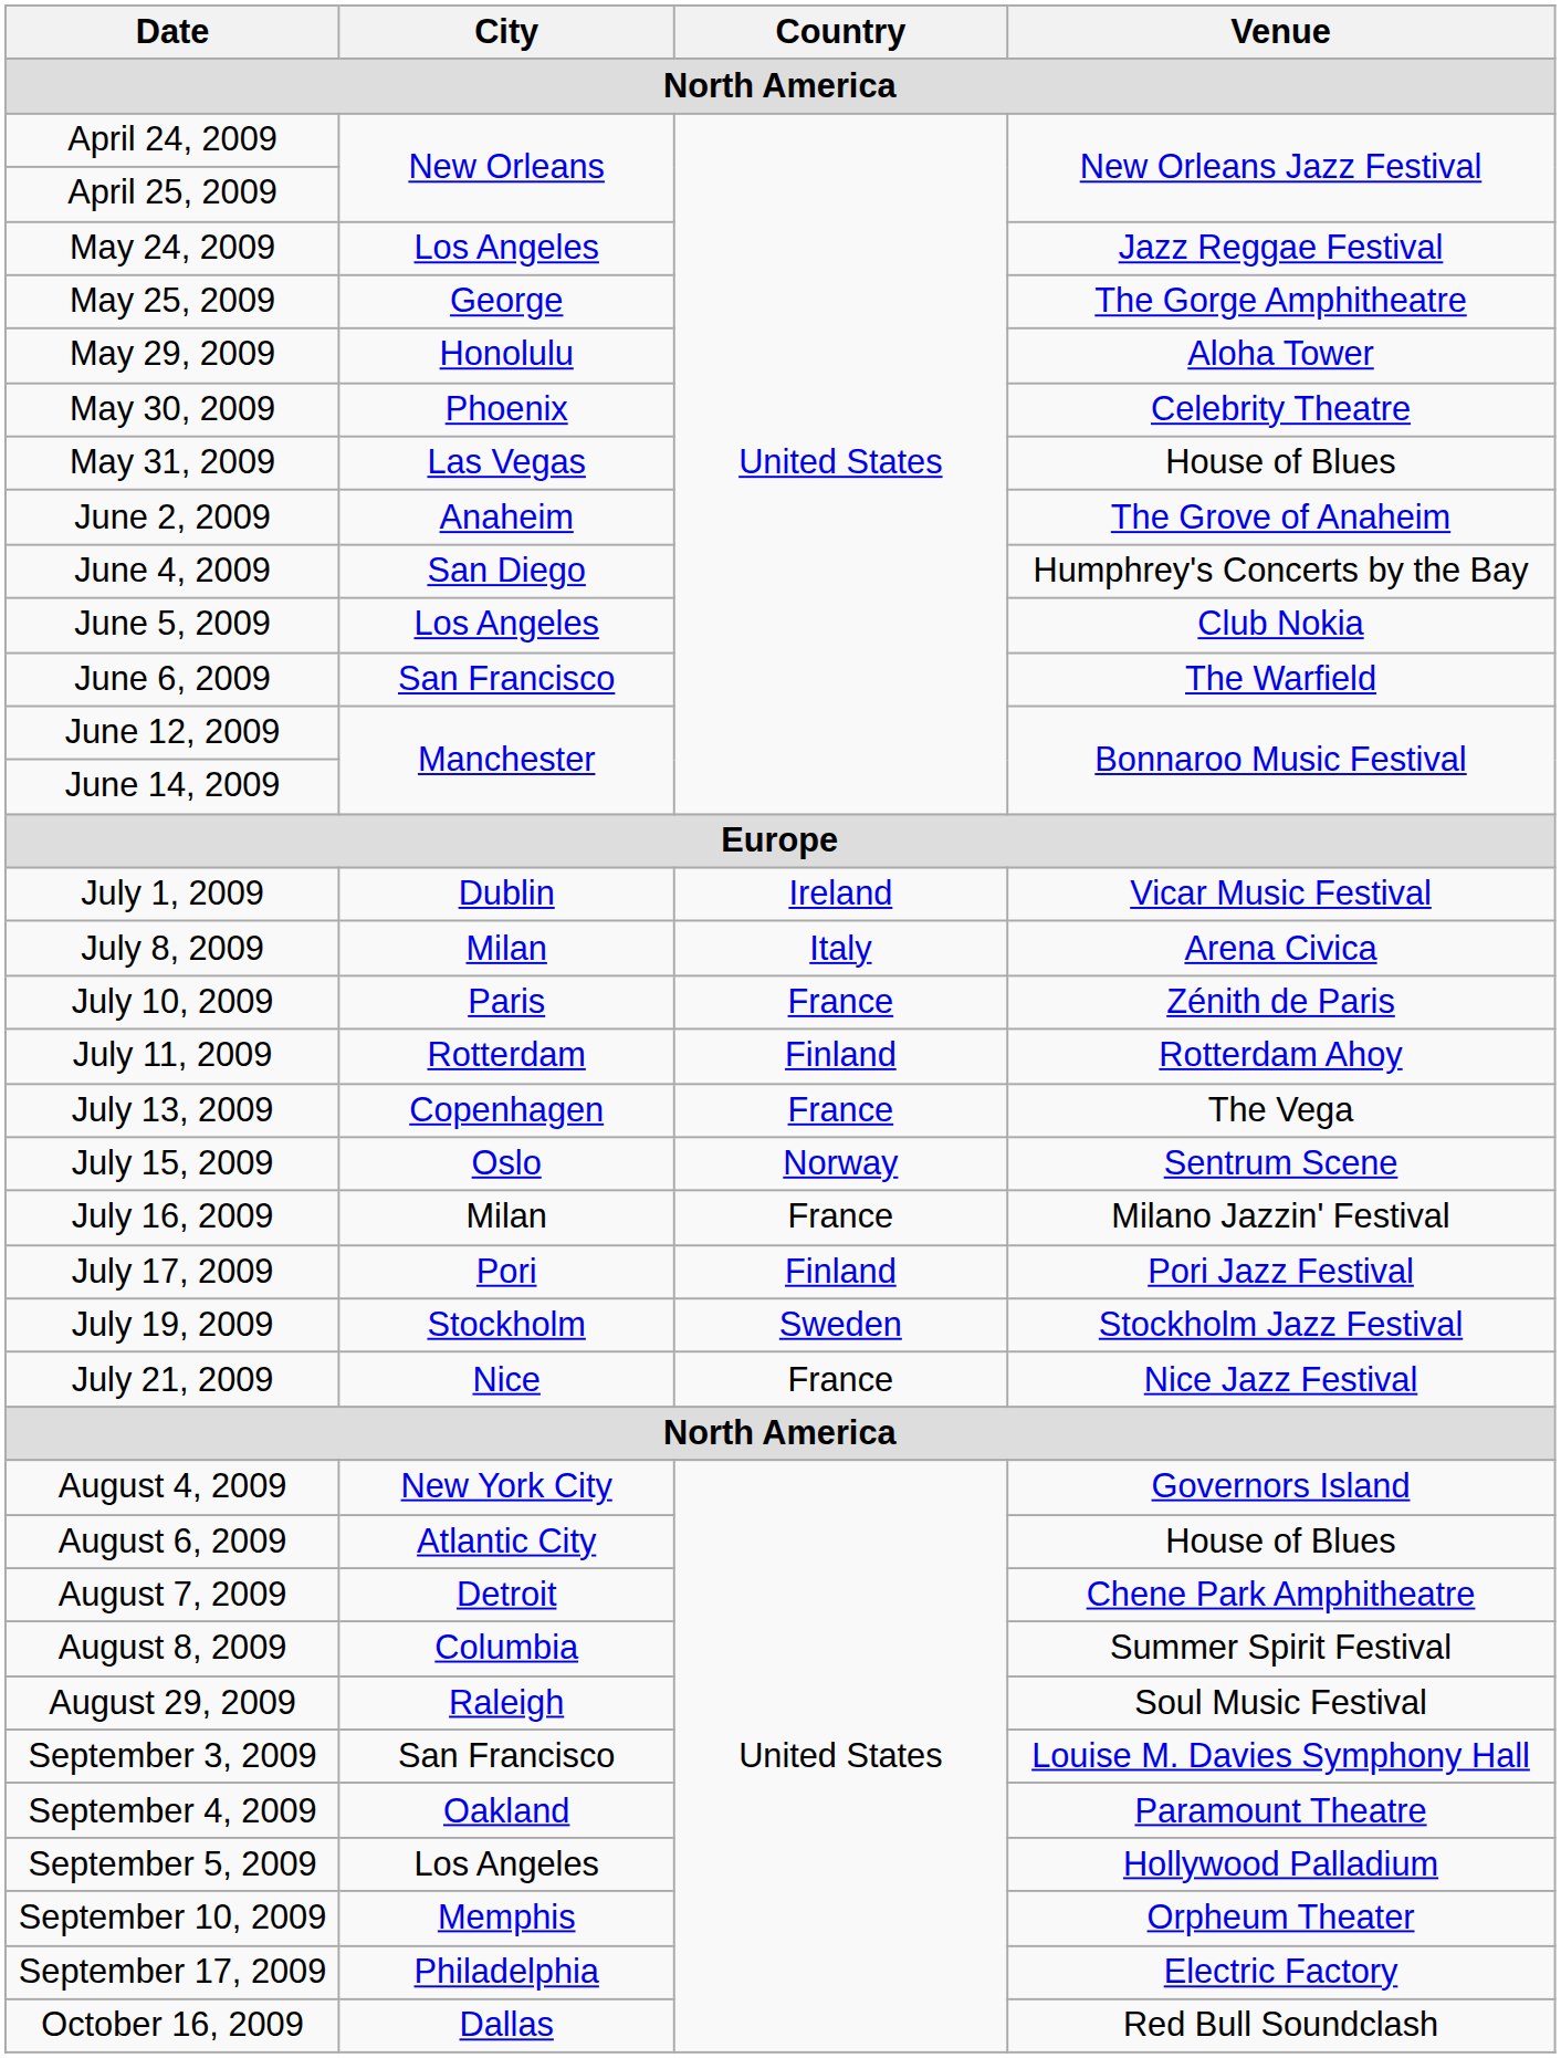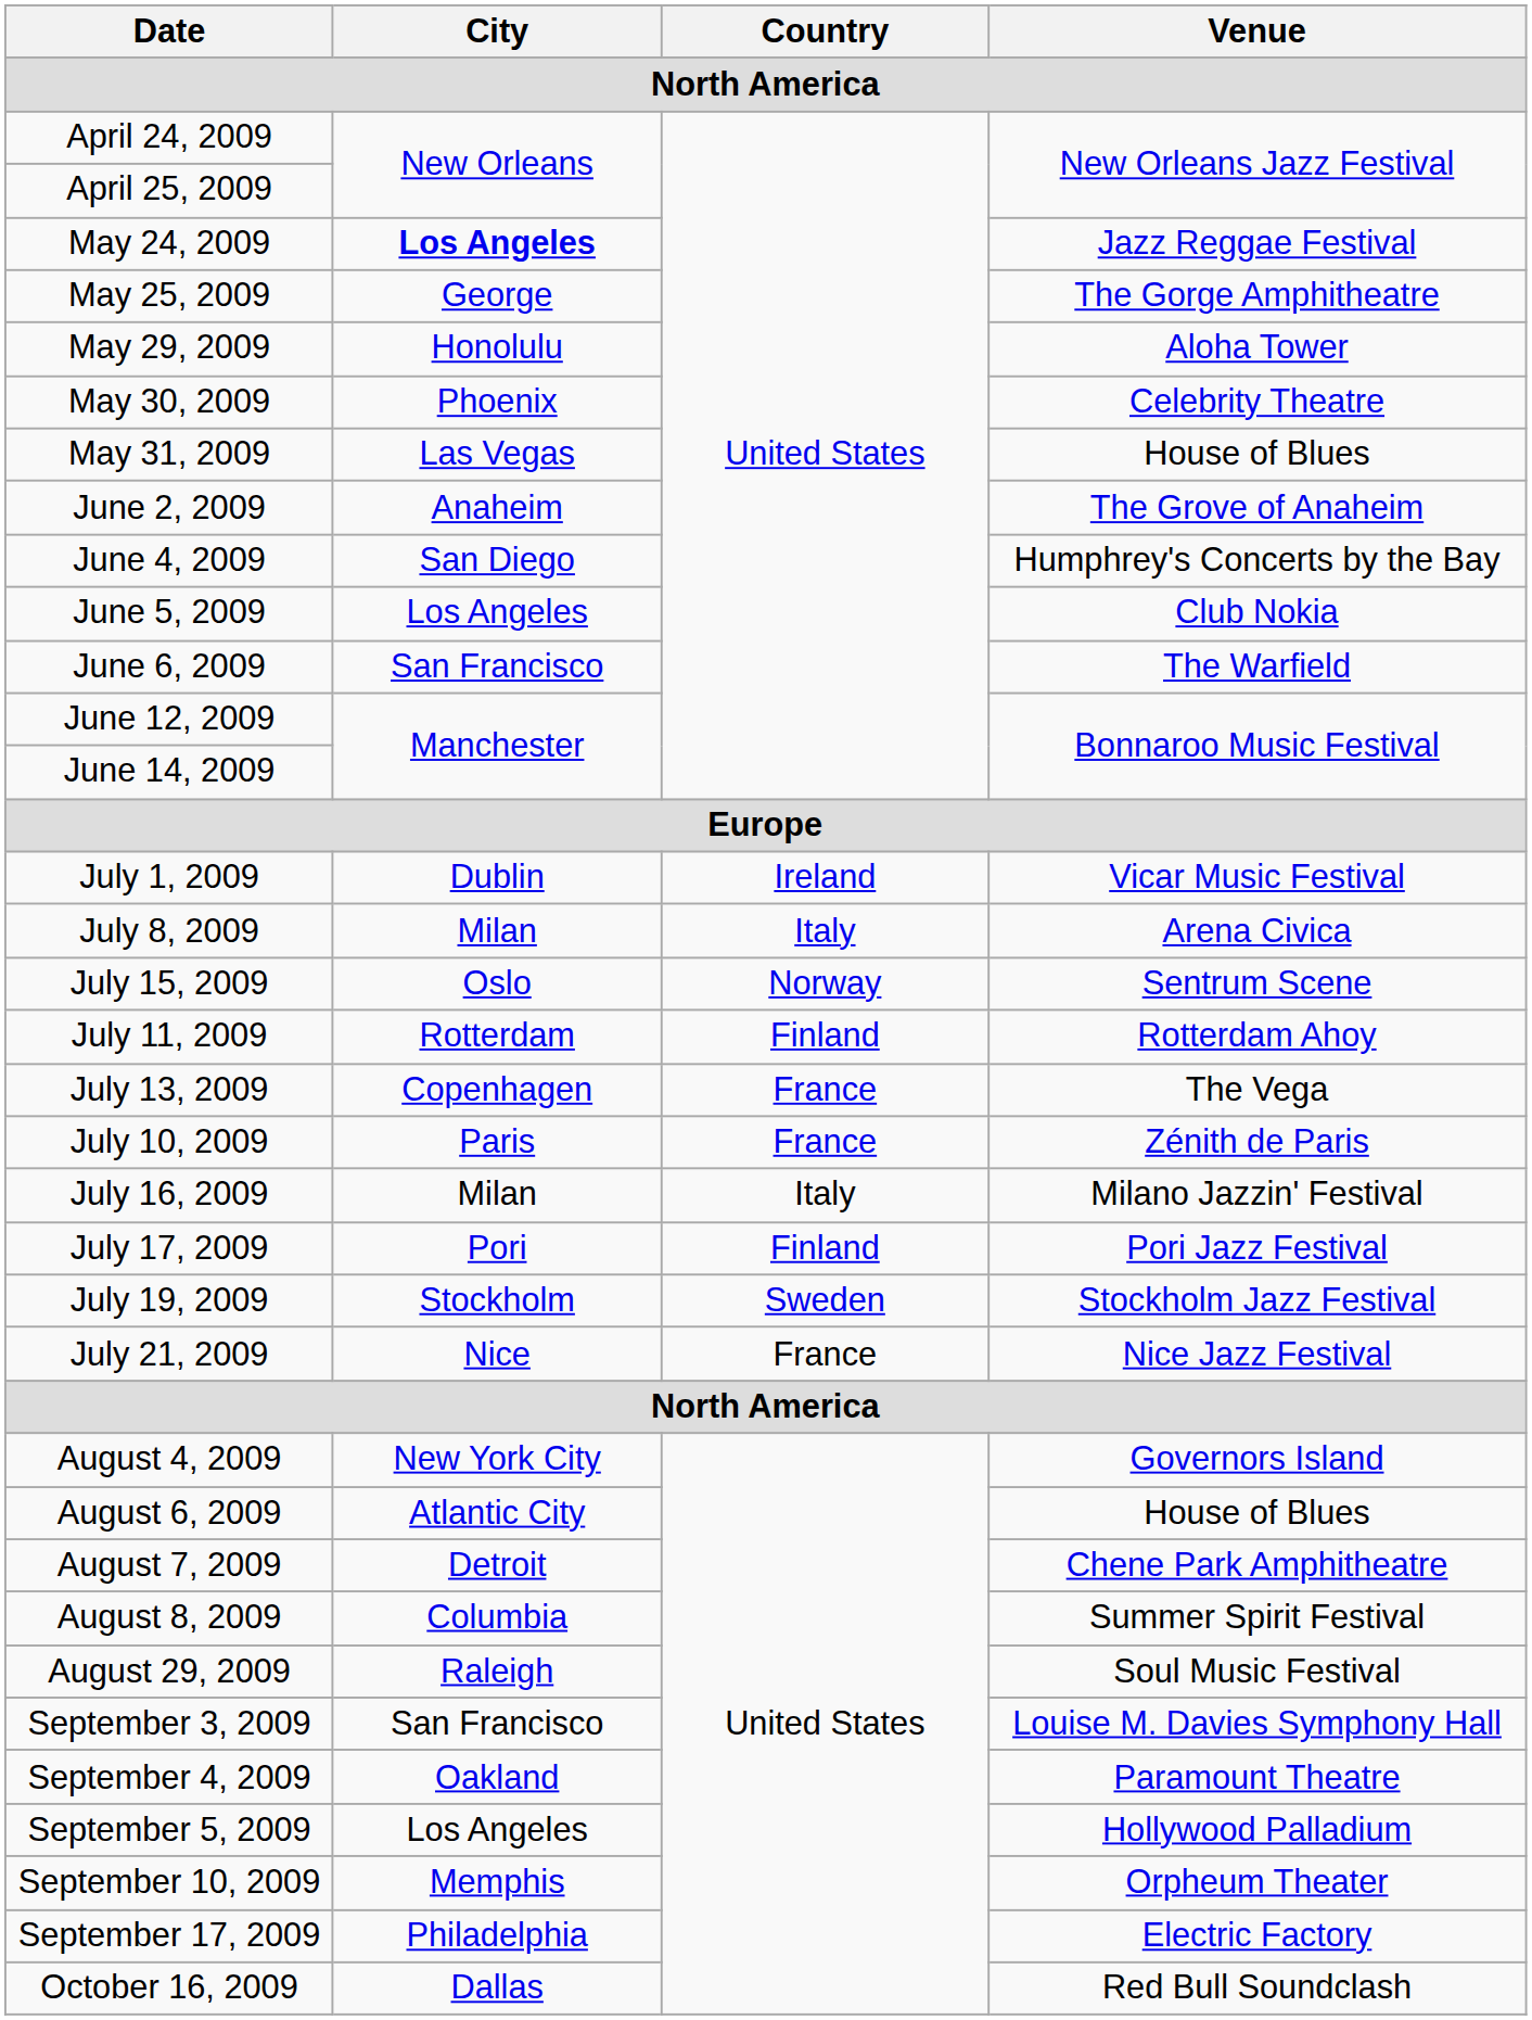 <table class="wikitable" style="text-align:center;">
 <tr>
 <th width="150">Date</th>
 <th width="150">City</th>
 <th width="150">Country</th>
 <th width="250">Venue</th>
 </tr>
 <tr bgcolor="#DDDDDD">
 <td colspan=4><strong>North America</strong></td>
 </tr>
 <tr>
 <td>April 24, 2009</td>
 <td rowspan="2"><a href='#'>New Orleans</a></td>
 <td rowspan="13"><a href='#'>United States</a></td>
 <td rowspan="2"><a href='#'>New Orleans Jazz Festival</a></td>
 </tr>
 <tr>
 <td>April 25, 2009</td>
 </tr>
 <tr>
 <td>May 24, 2009</td>
-<td><a href='#'>Los Angeles</a></td>
+<td><strong><a href='#'>Los Angeles</a></strong></td>
 <td><a href='#'>Jazz Reggae Festival</a></td>
 </tr>
 <tr>
 <td>May 25, 2009</td>
 <td><a href='#'>George</a></td>
 <td><a href='#'>The Gorge Amphitheatre</a></td>
 </tr>
 <tr>
 <td>May 29, 2009</td>
 <td><a href='#'>Honolulu</a></td>
 <td><a href='#'>Aloha Tower</a></td>
 </tr>
 <tr>
 <td>May 30, 2009</td>
 <td><a href='#'>Phoenix</a></td>
 <td><a href='#'>Celebrity Theatre</a></td>
 </tr>
 <tr>
 <td>May 31, 2009</td>
 <td><a href='#'>Las Vegas</a></td>
 <td>House of Blues</td>
 </tr>
 <tr>
 <td>June 2, 2009</td>
 <td><a href='#'>Anaheim</a></td>
 <td><a href='#'>The Grove of Anaheim</a></td>
 </tr>
 <tr>
 <td>June 4, 2009</td>
 <td><a href='#'>San Diego</a></td>
 <td>Humphrey's Concerts by the Bay</td>
 </tr>
 <tr>
 <td>June 5, 2009</td>
 <td><a href='#'>Los Angeles</a></td>
 <td><a href='#'>Club Nokia</a></td>
 </tr>
 <tr>
 <td>June 6, 2009</td>
 <td><a href='#'>San Francisco</a></td>
 <td><a href='#'>The Warfield</a></td>
 </tr>
 <tr>
 <td>June 12, 2009</td>
 <td rowspan="2"><a href='#'>Manchester</a></td>
 <td rowspan="2"><a href='#'>Bonnaroo Music Festival</a></td>
 </tr>
 <tr>
 <td>June 14, 2009</td>
 </tr>
 <tr bgcolor="#DDDDDD">
 <td colspan=4><strong>Europe</strong></td>
 </tr>
 <tr>
 <td>July 1, 2009</td>
 <td><a href='#'>Dublin</a></td>
 <td><a href='#'>Ireland</a></td>
 <td><a href='#'>Vicar Music Festival</a></td>
 </tr>
 <tr>
 <td>July 8, 2009</td>
 <td><a href='#'>Milan</a></td>
 <td><a href='#'>Italy</a></td>
 <td><a href='#'>Arena Civica</a></td>
 </tr>
 <tr>
-<td>July 10, 2009</td>
-<td><a href='#'>Paris</a></td>
-<td><a href='#'>France</a></td>
-<td><a href='#'>Zénith de Paris</a></td>
+<td>July 15, 2009</td>
+<td><a href='#'>Oslo</a></td>
+<td><a href='#'>Norway</a></td>
+<td><a href='#'>Sentrum Scene</a></td>
 </tr>
 <tr>
 <td>July 11, 2009</td>
 <td><a href='#'>Rotterdam</a></td>
 <td><a href='#'>Finland</a></td>
 <td><a href='#'>Rotterdam Ahoy</a></td>
 </tr>
 <tr>
 <td>July 13, 2009</td>
 <td><a href='#'>Copenhagen</a></td>
 <td><a href='#'>France</a></td>
 <td>The Vega</td>
 </tr>
 <tr>
-<td>July 15, 2009</td>
-<td><a href='#'>Oslo</a></td>
-<td><a href='#'>Norway</a></td>
-<td><a href='#'>Sentrum Scene</a></td>
+<td>July 10, 2009</td>
+<td><a href='#'>Paris</a></td>
+<td><a href='#'>France</a></td>
+<td><a href='#'>Zénith de Paris</a></td>
 </tr>
 <tr>
 <td>July 16, 2009</td>
 <td>Milan</td>
-<td>France</td>
+<td>Italy</td>
 <td>Milano Jazzin' Festival</td>
 </tr>
 <tr>
 <td>July 17, 2009</td>
 <td><a href='#'>Pori</a></td>
 <td><a href='#'>Finland</a></td>
 <td><a href='#'>Pori Jazz Festival</a></td>
 </tr>
 <tr>
 <td>July 19, 2009</td>
 <td><a href='#'>Stockholm</a></td>
 <td><a href='#'>Sweden</a></td>
 <td><a href='#'>Stockholm Jazz Festival</a></td>
 </tr>
 <tr>
 <td>July 21, 2009</td>
 <td><a href='#'>Nice</a></td>
 <td>France</td>
 <td><a href='#'>Nice Jazz Festival</a></td>
 </tr>
 <tr bgcolor="#DDDDDD">
 <td colspan=4><strong>North America</strong></td>
 </tr>
 <tr>
 <td>August 4, 2009</td>
 <td><a href='#'>New York City</a></td>
 <td rowspan="11">United States</td>
 <td><a href='#'>Governors Island</a></td>
 </tr>
 <tr>
 <td>August 6, 2009</td>
 <td><a href='#'>Atlantic City</a></td>
 <td>House of Blues</td>
 </tr>
 <tr>
 <td>August 7, 2009</td>
 <td><a href='#'>Detroit</a></td>
 <td><a href='#'>Chene Park Amphitheatre</a></td>
 </tr>
 <tr>
 <td>August 8, 2009</td>
 <td><a href='#'>Columbia</a></td>
 <td>Summer Spirit Festival</td>
 </tr>
 <tr>
 <td>August 29, 2009</td>
 <td><a href='#'>Raleigh</a></td>
 <td>Soul Music Festival</td>
 </tr>
 <tr>
 <td>September 3, 2009</td>
 <td>San Francisco</td>
 <td><a href='#'>Louise M. Davies Symphony Hall</a></td>
 </tr>
 <tr>
 <td>September 4, 2009</td>
 <td><a href='#'>Oakland</a></td>
 <td><a href='#'>Paramount Theatre</a></td>
 </tr>
 <tr>
 <td>September 5, 2009</td>
 <td>Los Angeles</td>
 <td><a href='#'>Hollywood Palladium</a></td>
 </tr>
 <tr>
 <td>September 10, 2009</td>
 <td><a href='#'>Memphis</a></td>
 <td><a href='#'>Orpheum Theater</a></td>
 </tr>
 <tr>
 <td>September 17, 2009</td>
 <td><a href='#'>Philadelphia</a></td>
 <td><a href='#'>Electric Factory</a></td>
 </tr>
 <tr>
 <td>October 16, 2009</td>
 <td><a href='#'>Dallas</a></td>
 <td>Red Bull Soundclash</td>
 </tr>
 </table>
